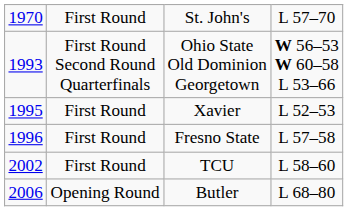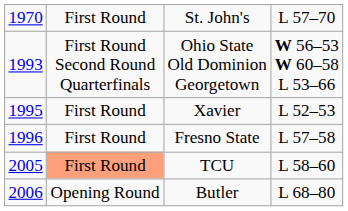 <table class="wikitable">
 <tr align="center">
 <td><a href='#'>1970</a></td>
 <td>First Round</td>
 <td>St. John's</td>
 <td>L 57–70</td>
 </tr>
 <tr align="center">
 <td><a href='#'>1993</a></td>
 <td>First Round<br>Second Round<br>Quarterfinals</td>
 <td>Ohio State<br>Old Dominion<br>Georgetown</td>
 <td><strong>W</strong> 56–53<br><strong>W</strong> 60–58<br>L 53–66</td>
 </tr>
 <tr align="center">
 <td><a href='#'>1995</a></td>
 <td>First Round</td>
 <td>Xavier</td>
 <td>L 52–53</td>
 </tr>
 <tr align="center">
 <td><a href='#'>1996</a></td>
 <td>First Round</td>
 <td>Fresno State</td>
 <td>L 57–58</td>
 </tr>
 <tr align="center">
-<td><a href='#'>2002</a></td>
-<td>First Round</td>
+<td><a href='#'>2005</a></td>
+<td style="background: lightsalmon;">First Round</td>
 <td>TCU</td>
 <td>L 58–60</td>
 </tr>
 <tr align="center">
 <td><a href='#'>2006</a></td>
 <td>Opening Round</td>
 <td>Butler</td>
 <td>L 68–80</td>
 </tr>
 </table>
